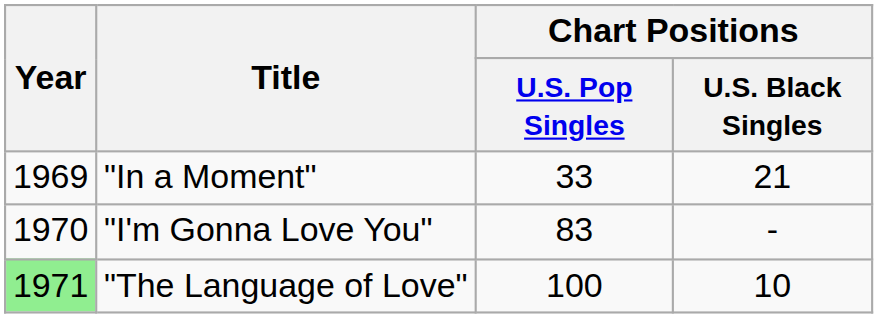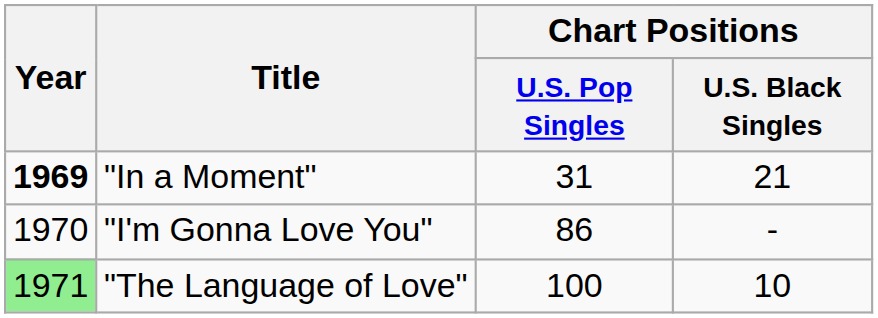 <table class="wikitable">
 <tr>
 <th rowspan="2">Year</th>
 <th rowspan="2">Title</th>
 <th colspan="2">Chart Positions</th>
 </tr>
 <tr>
 <th width="86"><small><a href='#'>U.S. Pop Singles</a></small></th>
 <th width="86"><small>U.S. Black Singles</small></th>
 </tr>
 <tr>
-<td>1969</td>
+<td><strong>1969</strong></td>
 <td>"In a Moment"</td>
-<td align="center">33</td>
+<td align="center">31</td>
 <td align="center">21</td>
 </tr>
 <tr>
 <td>1970</td>
 <td>"I'm Gonna Love You"</td>
-<td align="center">83</td>
+<td align="center">86</td>
 <td align="center">-</td>
 </tr>
 <tr>
 <td style="background: lightgreen;">1971</td>
 <td>"The Language of Love"</td>
 <td align="center">100</td>
 <td align="center">10</td>
 </tr>
 </table>
